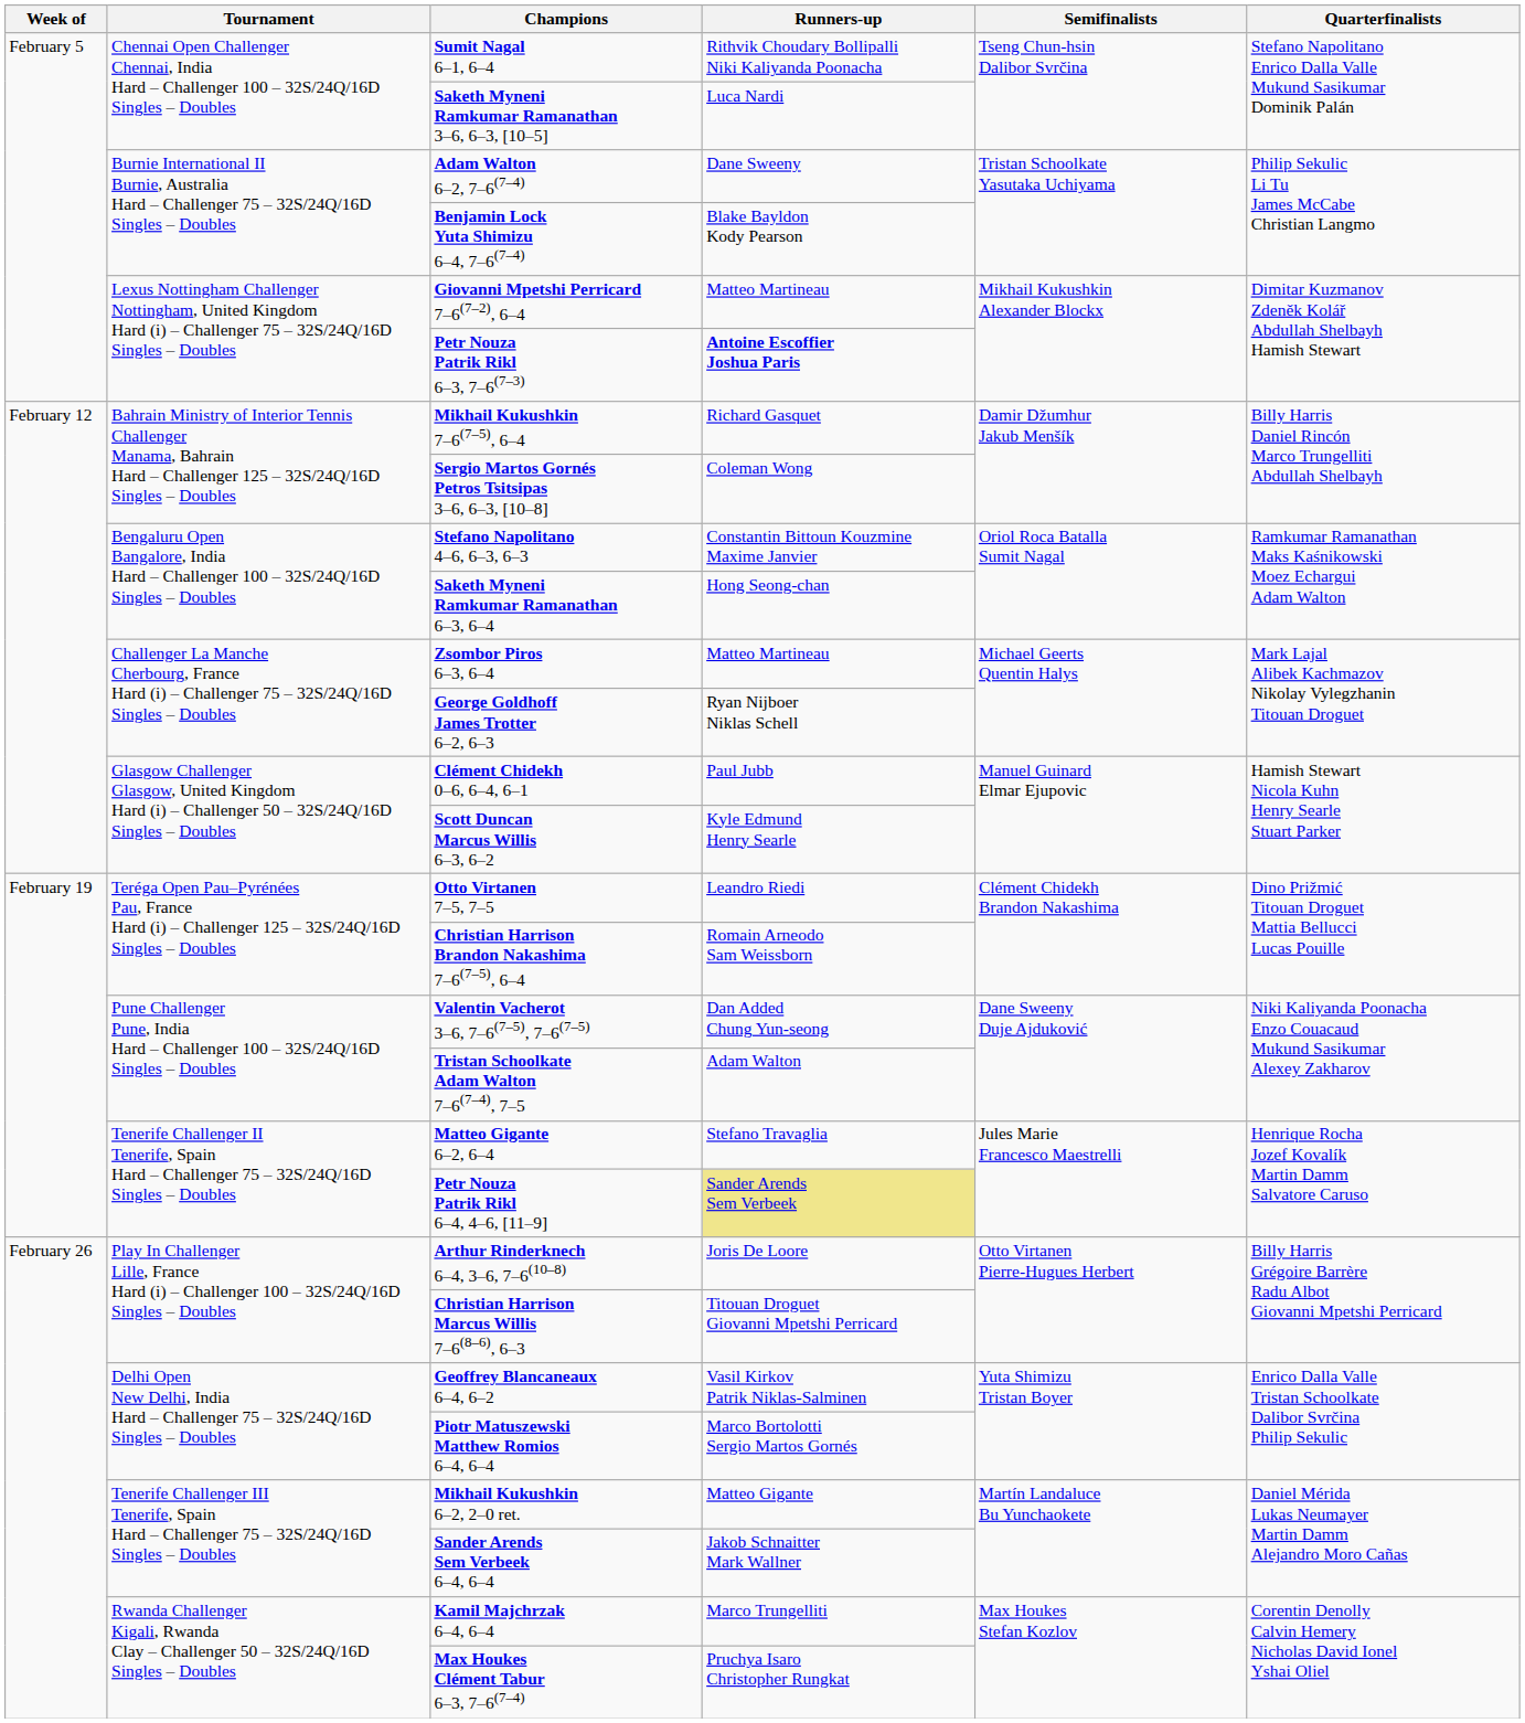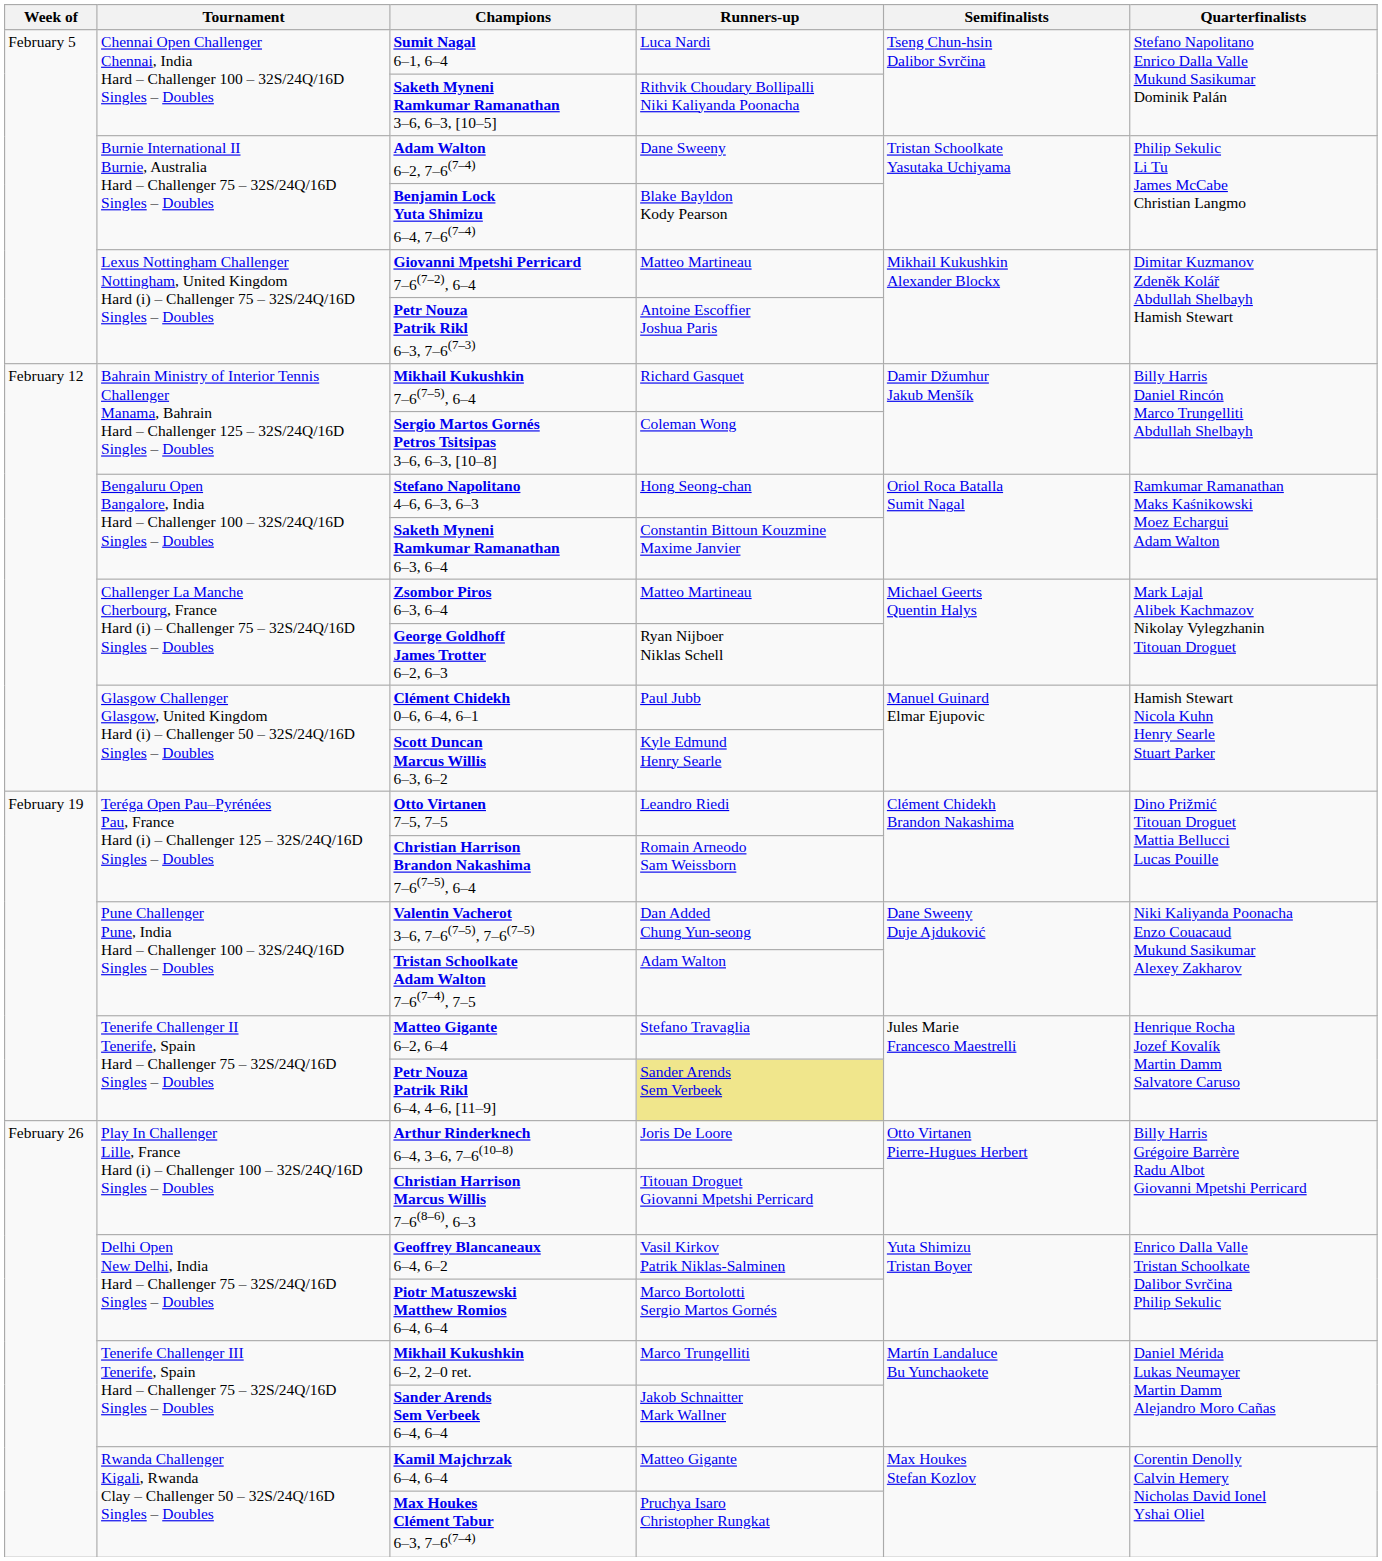 <table class="wikitable" style="font-size:85%;">
 <tr>
 <th width="75">Week of</th>
 <th width="250">Tournament</th>
 <th width="210">Champions</th>
 <th width="210">Runners-up</th>
 <th width="210">Semifinalists</th>
 <th width="210">Quarterfinalists</th>
 </tr>
 <tr valign=top>
 <td rowspan=6>February 5</td>
 <td rowspan=2><a href='#'>Chennai Open Challenger</a><br><a href='#'>Chennai</a>, India <br> Hard – Challenger 100 – 32S/24Q/16D<br><a href='#'>Singles</a> – <a href='#'>Doubles</a></td>
 <td> <strong><a href='#'>Sumit Nagal</a></strong><br>6–1, 6–4</td>
-<td> <a href='#'>Rithvik Choudary Bollipalli</a><br> <a href='#'>Niki Kaliyanda Poonacha</a></td>
+<td> <a href='#'>Luca Nardi</a></td>
 <td rowspan=2> <a href='#'>Tseng Chun-hsin</a> <br>  <a href='#'>Dalibor Svrčina</a></td>
 <td rowspan=2> <a href='#'>Stefano Napolitano</a> <br> <a href='#'>Enrico Dalla Valle</a> <br> <a href='#'>Mukund Sasikumar</a> <br>  Dominik Palán</td>
 </tr>
 <tr valign=top>
 <td> <strong><a href='#'>Saketh Myneni</a></strong><br> <strong><a href='#'>Ramkumar Ramanathan</a></strong><br>3–6, 6–3, [10–5]</td>
-<td> <a href='#'>Luca Nardi</a></td>
+<td> <a href='#'>Rithvik Choudary Bollipalli</a><br> <a href='#'>Niki Kaliyanda Poonacha</a></td>
 </tr>
 <tr valign=top>
 <td rowspan=2><a href='#'>Burnie International II</a><br><a href='#'>Burnie</a>, Australia <br> Hard – Challenger 75 – 32S/24Q/16D<br><a href='#'>Singles</a> – <a href='#'>Doubles</a></td>
 <td> <strong><a href='#'>Adam Walton</a></strong><br>6–2, 7–6<sup>(7–4)</sup></td>
 <td> <a href='#'>Dane Sweeny</a></td>
 <td rowspan=2> <a href='#'>Tristan Schoolkate</a> <br>  <a href='#'>Yasutaka Uchiyama</a></td>
 <td rowspan=2> <a href='#'>Philip Sekulic</a> <br> <a href='#'>Li Tu</a> <br> <a href='#'>James McCabe</a> <br>  Christian Langmo</td>
 </tr>
 <tr valign=top>
 <td> <strong><a href='#'>Benjamin Lock</a></strong><br> <strong><a href='#'>Yuta Shimizu</a></strong><br>6–4, 7–6<sup>(7–4)</sup></td>
 <td> <a href='#'>Blake Bayldon</a><br> Kody Pearson</td>
 </tr>
 <tr valign=top>
 <td rowspan=2><a href='#'>Lexus Nottingham Challenger</a><br><a href='#'>Nottingham</a>, United Kingdom <br> Hard (i) – Challenger 75 – 32S/24Q/16D<br><a href='#'>Singles</a> – <a href='#'>Doubles</a></td>
 <td> <strong><a href='#'>Giovanni Mpetshi Perricard</a></strong><br>7–6<sup>(7–2)</sup>, 6–4</td>
 <td> <a href='#'>Matteo Martineau</a></td>
 <td rowspan=2> <a href='#'>Mikhail Kukushkin</a> <br>  <a href='#'>Alexander Blockx</a></td>
 <td rowspan=2> <a href='#'>Dimitar Kuzmanov</a> <br> <a href='#'>Zdeněk Kolář</a> <br> <a href='#'>Abdullah Shelbayh</a> <br>  Hamish Stewart</td>
 </tr>
 <tr valign=top>
 <td> <strong><a href='#'>Petr Nouza</a></strong><br> <strong><a href='#'>Patrik Rikl</a></strong><br>6–3, 7–6<sup>(7–3)</sup></td>
-<td><strong> <a href='#'>Antoine Escoffier</a><br> <a href='#'>Joshua Paris</a></strong></td>
+<td> <a href='#'>Antoine Escoffier</a><br> <a href='#'>Joshua Paris</a></td>
 </tr>
 <tr valign=top>
 <td rowspan=8>February 12</td>
 <td rowspan=2><a href='#'>Bahrain Ministry of Interior Tennis Challenger</a><br><a href='#'>Manama</a>, Bahrain <br> Hard – Challenger 125 – 32S/24Q/16D<br><a href='#'>Singles</a> – <a href='#'>Doubles</a></td>
 <td> <strong><a href='#'>Mikhail Kukushkin</a></strong><br>7–6<sup>(7–5)</sup>, 6–4</td>
 <td> <a href='#'>Richard Gasquet</a></td>
 <td rowspan=2> <a href='#'>Damir Džumhur</a> <br>  <a href='#'>Jakub Menšík</a></td>
 <td rowspan=2> <a href='#'>Billy Harris</a> <br> <a href='#'>Daniel Rincón</a> <br> <a href='#'>Marco Trungelliti</a> <br>  <a href='#'>Abdullah Shelbayh</a></td>
 </tr>
 <tr valign=top>
 <td> <strong><a href='#'>Sergio Martos Gornés</a></strong><br> <strong><a href='#'>Petros Tsitsipas</a></strong><br>3–6, 6–3, [10–8]</td>
 <td> <a href='#'>Coleman Wong</a></td>
 </tr>
 <tr valign=top>
 <td rowspan=2><a href='#'>Bengaluru Open</a><br><a href='#'>Bangalore</a>, India <br> Hard – Challenger 100 – 32S/24Q/16D<br><a href='#'>Singles</a> – <a href='#'>Doubles</a></td>
 <td> <strong><a href='#'>Stefano Napolitano</a></strong><br>4–6, 6–3, 6–3</td>
-<td> <a href='#'>Constantin Bittoun Kouzmine</a><br> <a href='#'>Maxime Janvier</a></td>
+<td> <a href='#'>Hong Seong-chan</a></td>
 <td rowspan=2> <a href='#'>Oriol Roca Batalla</a> <br>  <a href='#'>Sumit Nagal</a></td>
 <td rowspan=2> <a href='#'>Ramkumar Ramanathan</a> <br> <a href='#'>Maks Kaśnikowski</a> <br> <a href='#'>Moez Echargui</a> <br>  <a href='#'>Adam Walton</a></td>
 </tr>
 <tr valign=top>
 <td> <strong><a href='#'>Saketh Myneni</a></strong><br> <strong><a href='#'>Ramkumar Ramanathan</a></strong><br>6–3, 6–4</td>
-<td> <a href='#'>Hong Seong-chan</a></td>
+<td> <a href='#'>Constantin Bittoun Kouzmine</a><br> <a href='#'>Maxime Janvier</a></td>
 </tr>
 <tr valign=top>
 <td rowspan=2><a href='#'>Challenger La Manche</a><br><a href='#'>Cherbourg</a>, France <br> Hard (i) – Challenger 75 – 32S/24Q/16D<br><a href='#'>Singles</a> – <a href='#'>Doubles</a></td>
 <td> <strong><a href='#'>Zsombor Piros</a></strong><br>6–3, 6–4</td>
 <td> <a href='#'>Matteo Martineau</a></td>
 <td rowspan=2> <a href='#'>Michael Geerts</a> <br>  <a href='#'>Quentin Halys</a></td>
 <td rowspan=2> <a href='#'>Mark Lajal</a> <br> <a href='#'>Alibek Kachmazov</a> <br> Nikolay Vylegzhanin <br>  <a href='#'>Titouan Droguet</a></td>
 </tr>
 <tr valign=top>
 <td> <strong><a href='#'>George Goldhoff</a></strong><br> <strong><a href='#'>James Trotter</a></strong><br>6–2, 6–3</td>
 <td> Ryan Nijboer<br> Niklas Schell</td>
 </tr>
 <tr valign=top>
 <td rowspan=2><a href='#'>Glasgow Challenger</a><br><a href='#'>Glasgow</a>, United Kingdom <br> Hard (i) – Challenger 50 – 32S/24Q/16D<br><a href='#'>Singles</a> – <a href='#'>Doubles</a></td>
 <td> <strong><a href='#'>Clément Chidekh</a></strong><br>0–6, 6–4, 6–1</td>
 <td> <a href='#'>Paul Jubb</a></td>
 <td rowspan=2> <a href='#'>Manuel Guinard</a> <br>  Elmar Ejupovic</td>
 <td rowspan=2> Hamish Stewart <br> <a href='#'>Nicola Kuhn</a> <br> <a href='#'>Henry Searle</a> <br>  <a href='#'>Stuart Parker</a></td>
 </tr>
 <tr valign=top>
 <td> <strong><a href='#'>Scott Duncan</a></strong><br> <strong><a href='#'>Marcus Willis</a></strong><br>6–3, 6–2</td>
 <td> <a href='#'>Kyle Edmund</a><br> <a href='#'>Henry Searle</a></td>
 </tr>
 <tr valign=top>
 <td rowspan=6>February 19</td>
 <td rowspan=2><a href='#'>Teréga Open Pau–Pyrénées</a><br><a href='#'>Pau</a>, France <br> Hard (i) – Challenger 125 – 32S/24Q/16D<br><a href='#'>Singles</a> – <a href='#'>Doubles</a></td>
 <td> <strong><a href='#'>Otto Virtanen</a></strong><br>7–5, 7–5</td>
 <td> <a href='#'>Leandro Riedi</a></td>
 <td rowspan=2> <a href='#'>Clément Chidekh</a> <br>  <a href='#'>Brandon Nakashima</a></td>
 <td rowspan=2> <a href='#'>Dino Prižmić</a> <br>  <a href='#'>Titouan Droguet</a> <br> <a href='#'>Mattia Bellucci</a> <br>  <a href='#'>Lucas Pouille</a></td>
 </tr>
 <tr valign=top>
 <td> <strong><a href='#'>Christian Harrison</a></strong><br> <strong><a href='#'>Brandon Nakashima</a></strong><br>7–6<sup>(7–5)</sup>, 6–4</td>
 <td> <a href='#'>Romain Arneodo</a><br> <a href='#'>Sam Weissborn</a></td>
 </tr>
 <tr valign=top>
 <td rowspan=2><a href='#'>Pune Challenger</a><br><a href='#'>Pune</a>, India <br> Hard – Challenger 100 – 32S/24Q/16D<br><a href='#'>Singles</a> – <a href='#'>Doubles</a></td>
 <td> <strong><a href='#'>Valentin Vacherot</a></strong><br>3–6, 7–6<sup>(7–5)</sup>, 7–6<sup>(7–5)</sup></td>
 <td> <a href='#'>Dan Added</a><br> <a href='#'>Chung Yun-seong</a></td>
 <td rowspan=2> <a href='#'>Dane Sweeny</a> <br>  <a href='#'>Duje Ajduković</a></td>
 <td rowspan=2> <a href='#'>Niki Kaliyanda Poonacha</a> <br>  <a href='#'>Enzo Couacaud</a> <br>  <a href='#'>Mukund Sasikumar</a> <br>  <a href='#'>Alexey Zakharov</a></td>
 </tr>
 <tr valign=top>
 <td> <strong><a href='#'>Tristan Schoolkate</a></strong><br> <strong><a href='#'>Adam Walton</a></strong><br>7–6<sup>(7–4)</sup>, 7–5</td>
 <td> <a href='#'>Adam Walton</a></td>
 </tr>
 <tr valign=top>
 <td rowspan=2><a href='#'>Tenerife Challenger II</a><br><a href='#'>Tenerife</a>, Spain <br> Hard – Challenger 75 – 32S/24Q/16D<br><a href='#'>Singles</a> – <a href='#'>Doubles</a></td>
 <td> <strong><a href='#'>Matteo Gigante</a></strong><br>6–2, 6–4</td>
 <td> <a href='#'>Stefano Travaglia</a></td>
 <td rowspan=2> Jules Marie <br>  <a href='#'>Francesco Maestrelli</a></td>
 <td rowspan=2> <a href='#'>Henrique Rocha</a> <br>  <a href='#'>Jozef Kovalík</a> <br>  <a href='#'>Martin Damm</a> <br>  <a href='#'>Salvatore Caruso</a></td>
 </tr>
 <tr valign=top>
 <td> <strong><a href='#'>Petr Nouza</a></strong><br> <strong><a href='#'>Patrik Rikl</a></strong><br>6–4, 4–6, [11–9]</td>
 <td style="background: khaki;"> <a href='#'>Sander Arends</a><br> <a href='#'>Sem Verbeek</a></td>
 </tr>
 <tr valign=top>
 <td rowspan=8>February 26</td>
 <td rowspan=2><a href='#'>Play In Challenger</a><br><a href='#'>Lille</a>, France <br> Hard (i) – Challenger 100 – 32S/24Q/16D<br><a href='#'>Singles</a> – <a href='#'>Doubles</a></td>
 <td> <strong><a href='#'>Arthur Rinderknech</a></strong><br>6–4, 3–6, 7–6<sup>(10–8)</sup></td>
 <td> <a href='#'>Joris De Loore</a></td>
 <td rowspan=2> <a href='#'>Otto Virtanen</a> <br>  <a href='#'>Pierre-Hugues Herbert</a></td>
 <td rowspan=2> <a href='#'>Billy Harris</a> <br> <a href='#'>Grégoire Barrère</a> <br> <a href='#'>Radu Albot</a> <br>  <a href='#'>Giovanni Mpetshi Perricard</a></td>
 </tr>
 <tr valign=top>
 <td> <strong><a href='#'>Christian Harrison</a></strong><br> <strong><a href='#'>Marcus Willis</a></strong><br>7–6<sup>(8–6)</sup>, 6–3</td>
 <td> <a href='#'>Titouan Droguet</a><br> <a href='#'>Giovanni Mpetshi Perricard</a></td>
 </tr>
 <tr valign=top>
 <td rowspan=2><a href='#'>Delhi Open</a><br><a href='#'>New Delhi</a>, India <br> Hard – Challenger 75 – 32S/24Q/16D<br><a href='#'>Singles</a> – <a href='#'>Doubles</a></td>
 <td> <strong><a href='#'>Geoffrey Blancaneaux</a></strong><br>6–4, 6–2</td>
 <td> <a href='#'>Vasil Kirkov</a><br> <a href='#'>Patrik Niklas-Salminen</a></td>
 <td rowspan=2> <a href='#'>Yuta Shimizu</a> <br>  <a href='#'>Tristan Boyer</a></td>
 <td rowspan=2> <a href='#'>Enrico Dalla Valle</a> <br>  <a href='#'>Tristan Schoolkate</a> <br>  <a href='#'>Dalibor Svrčina</a> <br>  <a href='#'>Philip Sekulic</a></td>
 </tr>
 <tr valign=top>
 <td> <strong><a href='#'>Piotr Matuszewski</a></strong><br> <strong><a href='#'>Matthew Romios</a></strong><br>6–4, 6–4</td>
 <td> <a href='#'>Marco Bortolotti</a><br> <a href='#'>Sergio Martos Gornés</a></td>
 </tr>
 <tr valign=top>
 <td rowspan=2><a href='#'>Tenerife Challenger III</a><br><a href='#'>Tenerife</a>, Spain <br> Hard – Challenger 75 – 32S/24Q/16D<br><a href='#'>Singles</a> – <a href='#'>Doubles</a></td>
 <td> <strong><a href='#'>Mikhail Kukushkin</a></strong><br>6–2, 2–0 ret.</td>
-<td> <a href='#'>Matteo Gigante</a></td>
+<td> <a href='#'>Marco Trungelliti</a></td>
 <td rowspan=2> <a href='#'>Martín Landaluce</a> <br>  <a href='#'>Bu Yunchaokete</a></td>
 <td rowspan=2> <a href='#'>Daniel Mérida</a> <br> <a href='#'>Lukas Neumayer</a> <br> <a href='#'>Martin Damm</a> <br>  <a href='#'>Alejandro Moro Cañas</a></td>
 </tr>
 <tr valign=top>
 <td> <strong><a href='#'>Sander Arends</a></strong><br> <strong><a href='#'>Sem Verbeek</a></strong><br>6–4, 6–4</td>
 <td> <a href='#'>Jakob Schnaitter</a><br> <a href='#'>Mark Wallner</a></td>
 </tr>
 <tr valign=top>
 <td rowspan=2><a href='#'>Rwanda Challenger</a><br><a href='#'>Kigali</a>, Rwanda <br> Clay – Challenger 50 – 32S/24Q/16D<br><a href='#'>Singles</a> – <a href='#'>Doubles</a></td>
 <td> <strong><a href='#'>Kamil Majchrzak</a></strong><br>6–4, 6–4</td>
-<td> <a href='#'>Marco Trungelliti</a></td>
+<td> <a href='#'>Matteo Gigante</a></td>
 <td rowspan=2> <a href='#'>Max Houkes</a> <br>  <a href='#'>Stefan Kozlov</a></td>
 <td rowspan=2> <a href='#'>Corentin Denolly</a> <br>  <a href='#'>Calvin Hemery</a> <br> <a href='#'>Nicholas David Ionel</a> <br>  <a href='#'>Yshai Oliel</a></td>
 </tr>
 <tr valign=top>
 <td> <strong><a href='#'>Max Houkes</a></strong><br> <strong><a href='#'>Clément Tabur</a></strong><br>6–3, 7–6<sup>(7–4)</sup></td>
 <td> <a href='#'>Pruchya Isaro</a><br> <a href='#'>Christopher Rungkat</a></td>
 </tr>
 </table>
